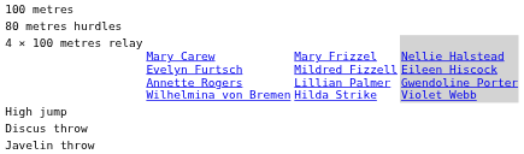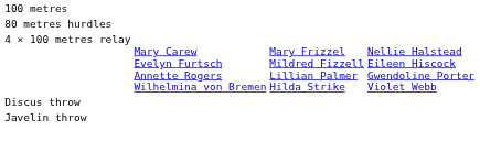 <table>
 <tr valign="top">
 <td>100 metres<br></td>
 <td></td>
 <td></td>
 <td></td>
 </tr>
 <tr>
 <td>80 metres hurdles<br></td>
 <td></td>
 <td></td>
 <td></td>
 </tr>
 <tr valign="top">
 <td>4 × 100 metres relay<br></td>
 <td><br><a href='#'>Mary Carew</a><br><a href='#'>Evelyn Furtsch</a><br><a href='#'>Annette Rogers</a><br><a href='#'>Wilhelmina von Bremen</a></td>
 <td><br><a href='#'>Mary Frizzel</a><br><a href='#'>Mildred Fizzell</a><br><a href='#'>Lillian Palmer</a><br><a href='#'>Hilda Strike</a></td>
-<td style="background: lightgrey;"><br><a href='#'>Nellie Halstead</a><br><a href='#'>Eileen Hiscock</a><br><a href='#'>Gwendoline Porter</a><br><a href='#'>Violet Webb</a></td>
-</tr>
-<tr>
-<td>High jump<br></td>
-<td></td>
-<td></td>
-<td></td>
+<td><br><a href='#'>Nellie Halstead</a><br><a href='#'>Eileen Hiscock</a><br><a href='#'>Gwendoline Porter</a><br><a href='#'>Violet Webb</a></td>
 </tr>
 <tr>
 <td>Discus throw<br></td>
 <td></td>
 <td></td>
 <td></td>
 </tr>
 <tr>
 <td>Javelin throw<br></td>
 <td></td>
 <td></td>
 <td></td>
 </tr>
 </table>
